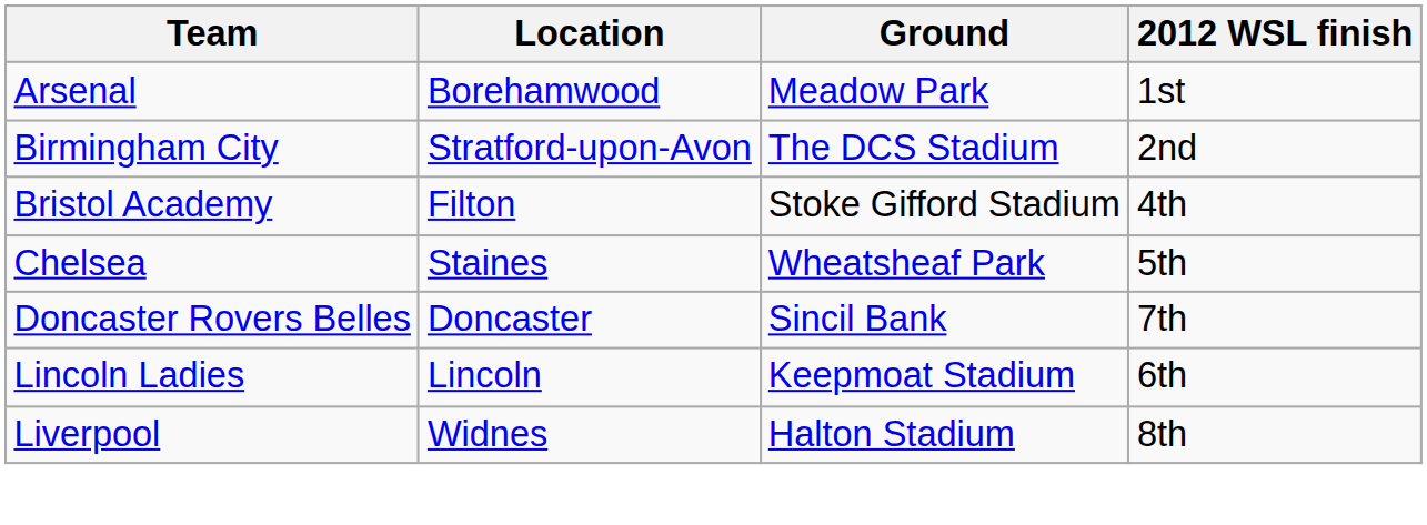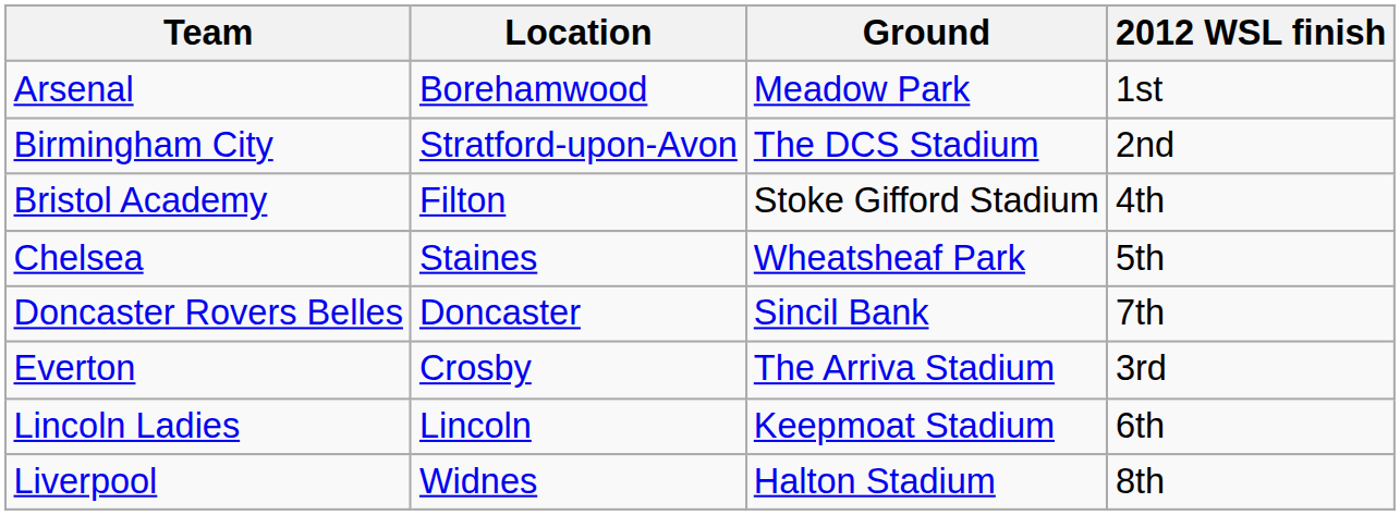 <table class="wikitable sortable">
 <tr>
 <th>Team</th>
 <th>Location</th>
 <th>Ground</th>
 <th>2012 WSL finish</th>
 </tr>
 <tr>
 <td><a href='#'>Arsenal</a></td>
 <td><a href='#'>Borehamwood</a></td>
 <td><a href='#'>Meadow Park</a></td>
 <td>1st</td>
 </tr>
 <tr>
 <td><a href='#'>Birmingham City</a></td>
 <td><a href='#'>Stratford-upon-Avon</a></td>
 <td><a href='#'>The DCS Stadium</a></td>
 <td>2nd</td>
 </tr>
 <tr>
 <td><a href='#'>Bristol Academy</a></td>
 <td><a href='#'>Filton</a></td>
 <td>Stoke Gifford Stadium</td>
 <td>4th</td>
 </tr>
 <tr>
 <td><a href='#'>Chelsea</a></td>
 <td><a href='#'>Staines</a></td>
 <td><a href='#'>Wheatsheaf Park</a></td>
 <td>5th</td>
 </tr>
 <tr>
 <td><a href='#'>Doncaster Rovers Belles</a></td>
 <td><a href='#'>Doncaster</a></td>
 <td><a href='#'>Sincil Bank</a></td>
 <td>7th</td>
 </tr>
 <tr>
+<td><a href='#'>Everton</a></td>
+<td><a href='#'>Crosby</a></td>
+<td><a href='#'>The Arriva Stadium</a></td>
+<td>3rd</td>
+</tr>
+<tr>
 <td><a href='#'>Lincoln Ladies</a></td>
 <td><a href='#'>Lincoln</a></td>
 <td><a href='#'>Keepmoat Stadium</a></td>
 <td>6th</td>
 </tr>
 <tr>
 <td><a href='#'>Liverpool</a></td>
 <td><a href='#'>Widnes</a></td>
 <td><a href='#'>Halton Stadium</a></td>
 <td>8th</td>
 </tr>
 </table>
